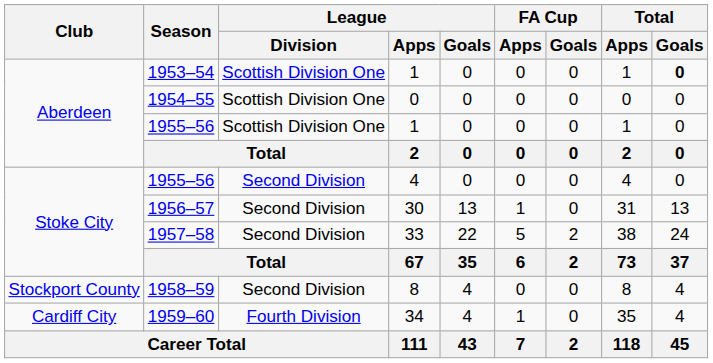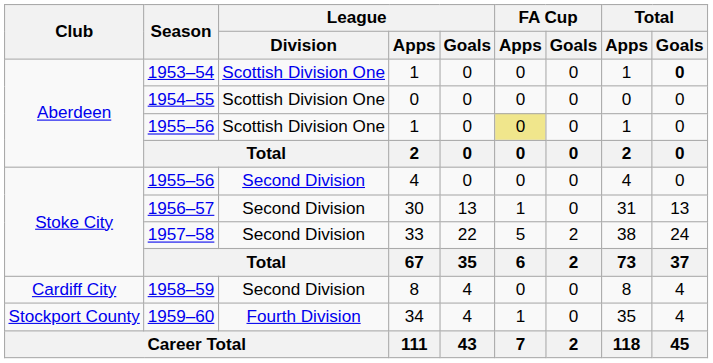 <table class="wikitable" style="text-align: center;">
 <tr>
 <th rowspan="2">Club</th>
 <th rowspan="2">Season</th>
 <th colspan="3">League</th>
 <th colspan="2">FA Cup</th>
 <th colspan="2">Total</th>
 </tr>
 <tr>
 <th>Division</th>
 <th>Apps</th>
 <th>Goals</th>
 <th>Apps</th>
 <th>Goals</th>
 <th>Apps</th>
 <th>Goals</th>
 </tr>
 <tr>
 <td rowspan="4"><a href='#'>Aberdeen</a></td>
 <td><a href='#'>1953–54</a></td>
 <td><a href='#'>Scottish Division One</a></td>
 <td>1</td>
 <td>0</td>
 <td>0</td>
 <td>0</td>
 <td>1</td>
 <td><strong>0</strong></td>
 </tr>
 <tr>
 <td><a href='#'>1954–55</a></td>
 <td>Scottish Division One</td>
 <td>0</td>
 <td>0</td>
 <td>0</td>
 <td>0</td>
 <td>0</td>
 <td>0</td>
 </tr>
 <tr>
 <td><a href='#'>1955–56</a></td>
 <td>Scottish Division One</td>
 <td>1</td>
 <td>0</td>
-<td>0</td>
+<td style="background: khaki;">0</td>
 <td>0</td>
 <td>1</td>
 <td>0</td>
 </tr>
 <tr>
 <th colspan=2>Total</th>
 <th>2</th>
 <th>0</th>
 <th>0</th>
 <th>0</th>
 <th>2</th>
 <th>0</th>
 </tr>
 <tr>
 <td rowspan="4"><a href='#'>Stoke City</a></td>
 <td><a href='#'>1955–56</a></td>
 <td><a href='#'>Second Division</a></td>
 <td>4</td>
 <td>0</td>
 <td>0</td>
 <td>0</td>
 <td>4</td>
 <td>0</td>
 </tr>
 <tr>
 <td><a href='#'>1956–57</a></td>
 <td>Second Division</td>
 <td>30</td>
 <td>13</td>
 <td>1</td>
 <td>0</td>
 <td>31</td>
 <td>13</td>
 </tr>
 <tr>
 <td><a href='#'>1957–58</a></td>
 <td>Second Division</td>
 <td>33</td>
 <td>22</td>
 <td>5</td>
 <td>2</td>
 <td>38</td>
 <td>24</td>
 </tr>
 <tr>
 <th colspan=2>Total</th>
 <th>67</th>
 <th>35</th>
 <th>6</th>
 <th>2</th>
 <th>73</th>
 <th>37</th>
 </tr>
 <tr>
-<td><a href='#'>Stockport County</a></td>
+<td><a href='#'>Cardiff City</a></td>
 <td><a href='#'>1958–59</a></td>
 <td>Second Division</td>
 <td>8</td>
 <td>4</td>
 <td>0</td>
 <td>0</td>
 <td>8</td>
 <td>4</td>
 </tr>
 <tr>
-<td><a href='#'>Cardiff City</a></td>
+<td><a href='#'>Stockport County</a></td>
 <td><a href='#'>1959–60</a></td>
 <td><a href='#'>Fourth Division</a></td>
 <td>34</td>
 <td>4</td>
 <td>1</td>
 <td>0</td>
 <td>35</td>
 <td>4</td>
 </tr>
 <tr>
 <th colspan="3">Career Total</th>
 <th>111</th>
 <th>43</th>
 <th>7</th>
 <th>2</th>
 <th>118</th>
 <th>45</th>
 </tr>
 </table>
